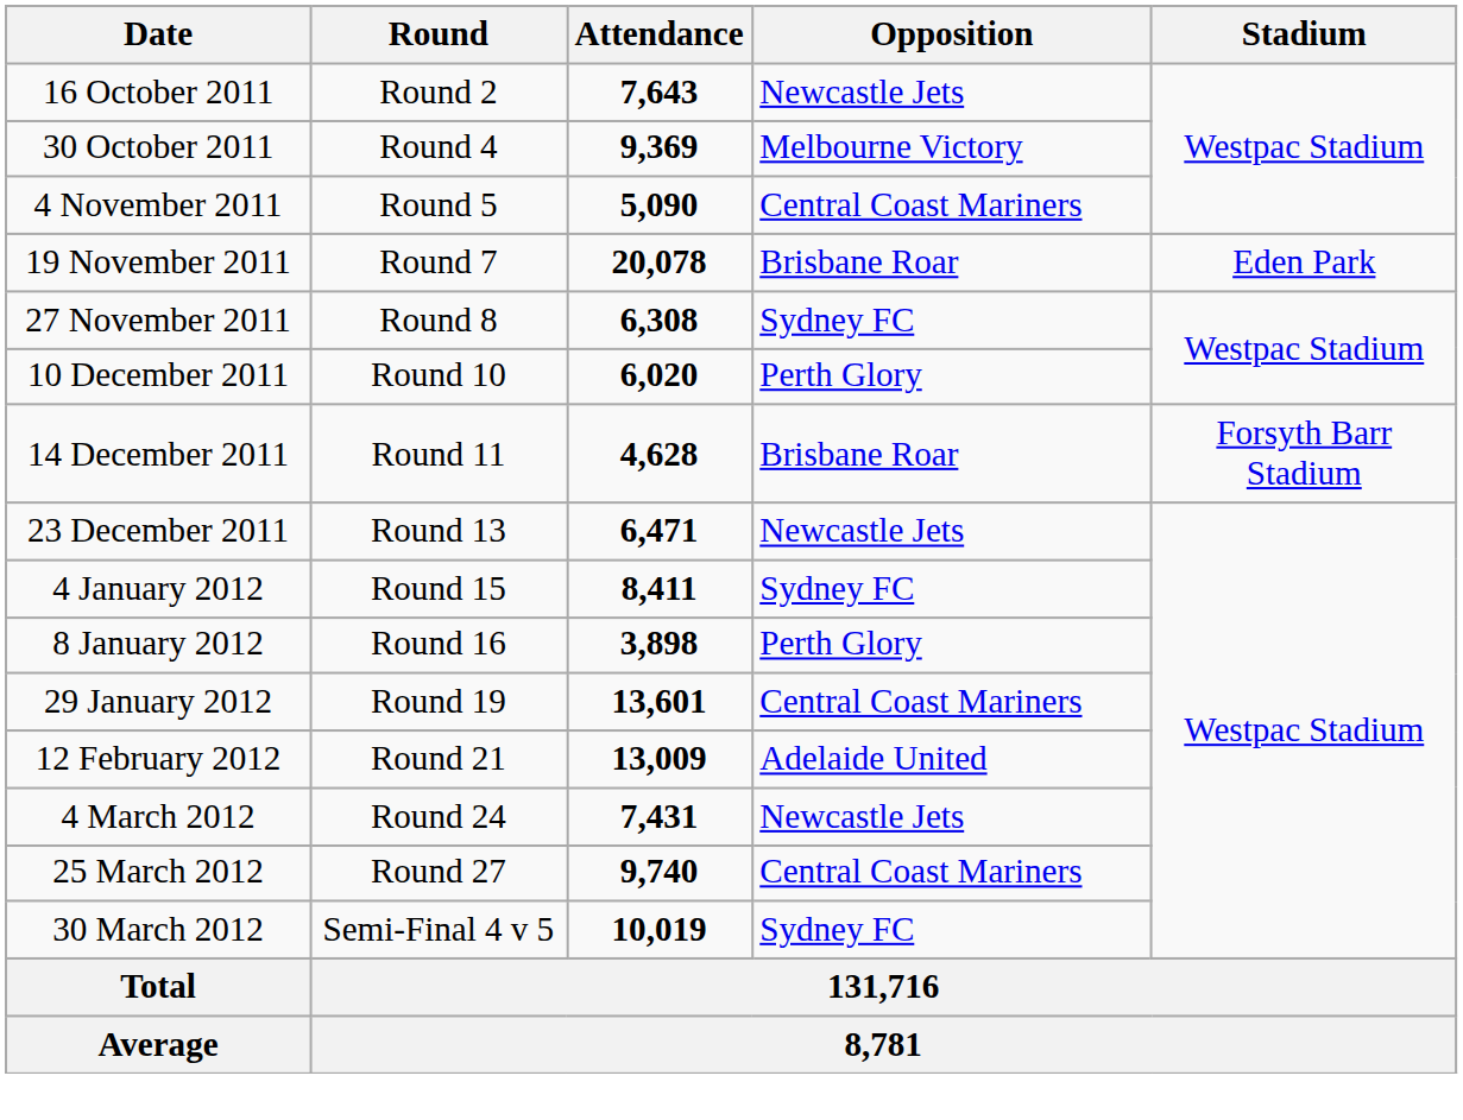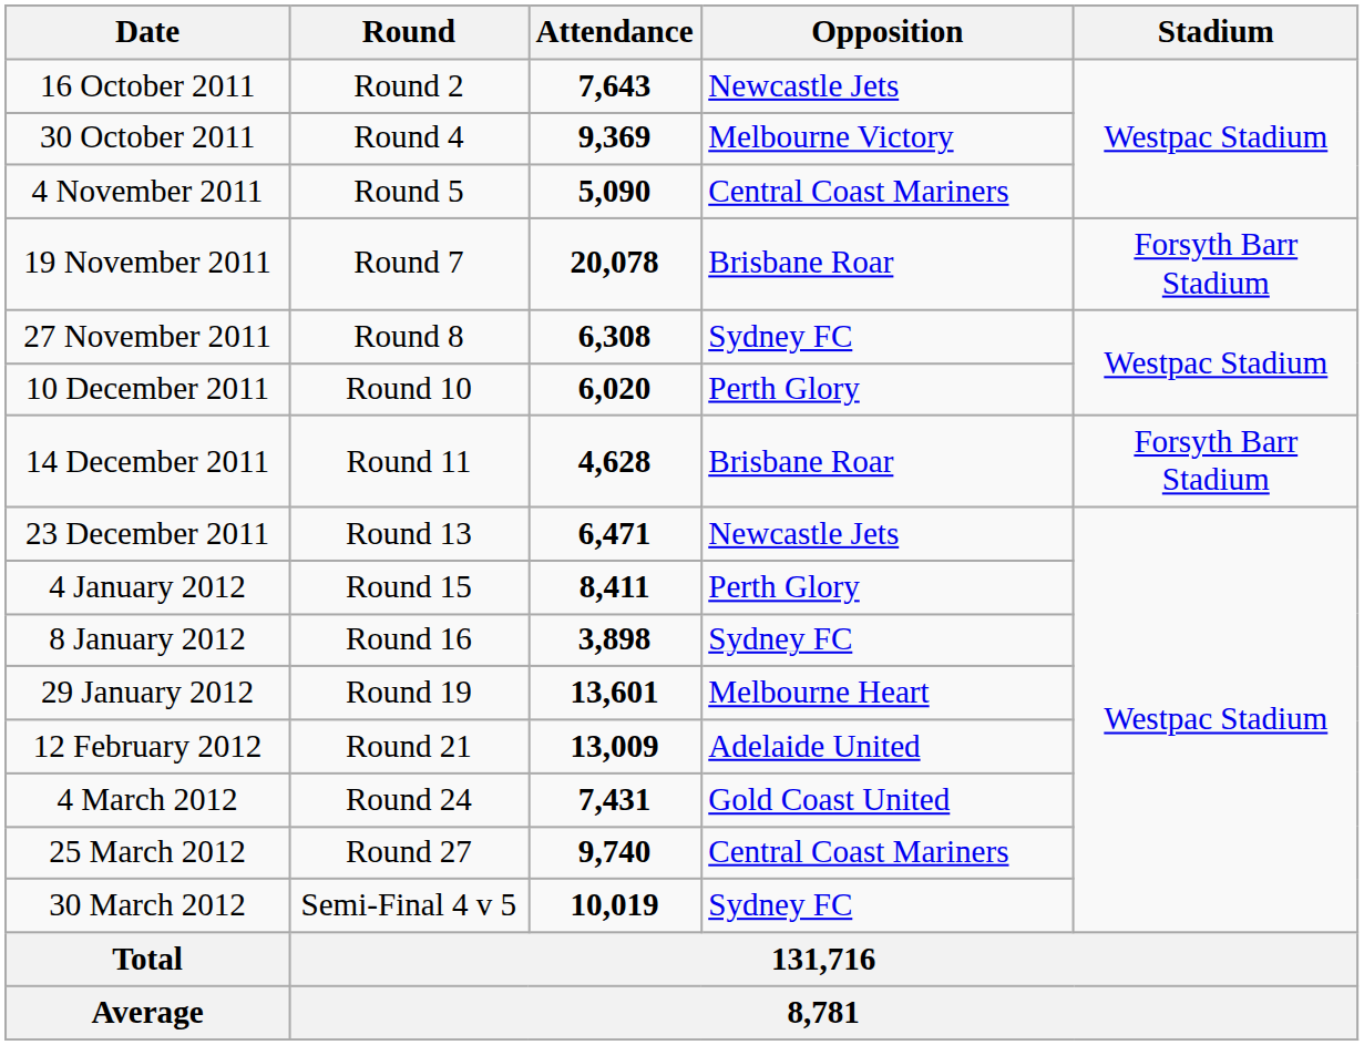 <table class="wikitable" style="text-align: center; font-size:90%">
 <tr>
 <th width=120>Date</th>
 <th width=100>Round</th>
 <th width=70>Attendance</th>
 <th width=160>Opposition</th>
 <th width=120>Stadium</th>
 </tr>
 <tr>
 <td>16 October 2011</td>
 <td>Round 2</td>
 <td><strong>7,643</strong></td>
 <td align=left> <a href='#'>Newcastle Jets</a></td>
 <td rowspan=3><a href='#'>Westpac Stadium</a></td>
 </tr>
 <tr>
 <td>30 October 2011</td>
 <td>Round 4</td>
 <td><strong>9,369</strong></td>
 <td align=left> <a href='#'>Melbourne Victory</a></td>
 </tr>
 <tr>
 <td>4 November 2011</td>
 <td>Round 5</td>
 <td><strong>5,090</strong></td>
 <td align=left> <a href='#'>Central Coast Mariners</a></td>
 </tr>
 <tr>
 <td>19 November 2011</td>
 <td>Round 7</td>
 <td><strong>20,078</strong></td>
 <td align=left> <a href='#'>Brisbane Roar</a></td>
-<td><a href='#'>Eden Park</a></td>
+<td><a href='#'>Forsyth Barr Stadium</a></td>
 </tr>
 <tr>
 <td>27 November 2011</td>
 <td>Round 8</td>
 <td><strong>6,308</strong></td>
 <td align=left> <a href='#'>Sydney FC</a></td>
 <td rowspan=2><a href='#'>Westpac Stadium</a></td>
 </tr>
 <tr>
 <td>10 December 2011</td>
 <td>Round 10</td>
 <td><strong>6,020</strong></td>
 <td align=left> <a href='#'>Perth Glory</a></td>
 </tr>
 <tr>
 <td>14 December 2011</td>
 <td>Round 11</td>
 <td><strong>4,628</strong></td>
 <td align=left> <a href='#'>Brisbane Roar</a></td>
 <td><a href='#'>Forsyth Barr Stadium</a></td>
 </tr>
 <tr>
 <td>23 December 2011</td>
 <td>Round 13</td>
 <td><strong>6,471</strong></td>
 <td align=left> <a href='#'>Newcastle Jets</a></td>
 <td rowspan=8><a href='#'>Westpac Stadium</a></td>
 </tr>
 <tr>
 <td>4 January 2012</td>
 <td>Round 15</td>
 <td><strong>8,411</strong></td>
-<td align=left> <a href='#'>Sydney FC</a></td>
+<td align=left> <a href='#'>Perth Glory</a></td>
 </tr>
 <tr>
 <td>8 January 2012</td>
 <td>Round 16</td>
 <td><strong>3,898</strong></td>
-<td align=left> <a href='#'>Perth Glory</a></td>
+<td align=left> <a href='#'>Sydney FC</a></td>
 </tr>
 <tr>
 <td>29 January 2012</td>
 <td>Round 19</td>
 <td><strong>13,601</strong></td>
-<td align=left> <a href='#'>Central Coast Mariners</a></td>
+<td align=left> <a href='#'>Melbourne Heart</a></td>
 </tr>
 <tr>
 <td>12 February 2012</td>
 <td>Round 21</td>
 <td><strong>13,009</strong></td>
 <td align=left> <a href='#'>Adelaide United</a></td>
 </tr>
 <tr>
 <td>4 March 2012</td>
 <td>Round 24</td>
 <td><strong>7,431</strong></td>
-<td align=left> <a href='#'>Newcastle Jets</a></td>
+<td align=left> <a href='#'>Gold Coast United</a></td>
 </tr>
 <tr>
 <td>25 March 2012</td>
 <td>Round 27</td>
 <td><strong>9,740</strong></td>
 <td align=left> <a href='#'>Central Coast Mariners</a></td>
 </tr>
 <tr>
 <td>30 March 2012</td>
 <td>Semi-Final 4 v 5</td>
 <td><strong>10,019</strong></td>
 <td align=left> <a href='#'>Sydney FC</a></td>
 </tr>
 <tr>
 <th>Total</th>
 <th colspan=4>131,716</th>
 </tr>
 <tr>
 <th>Average</th>
 <th colspan=4>8,781</th>
 </tr>
 <tr>
 </tr>
 </table>
